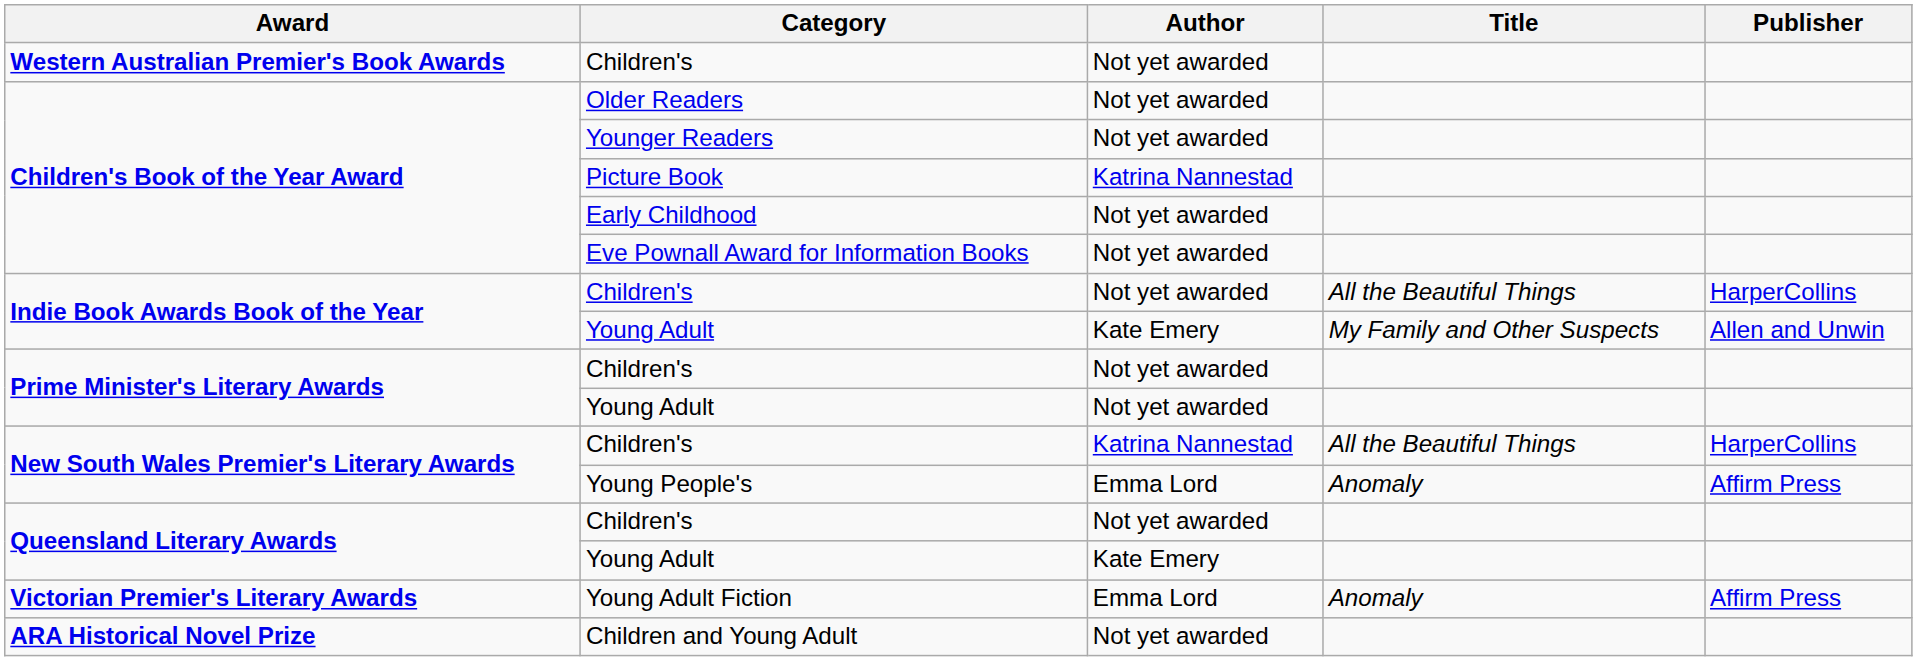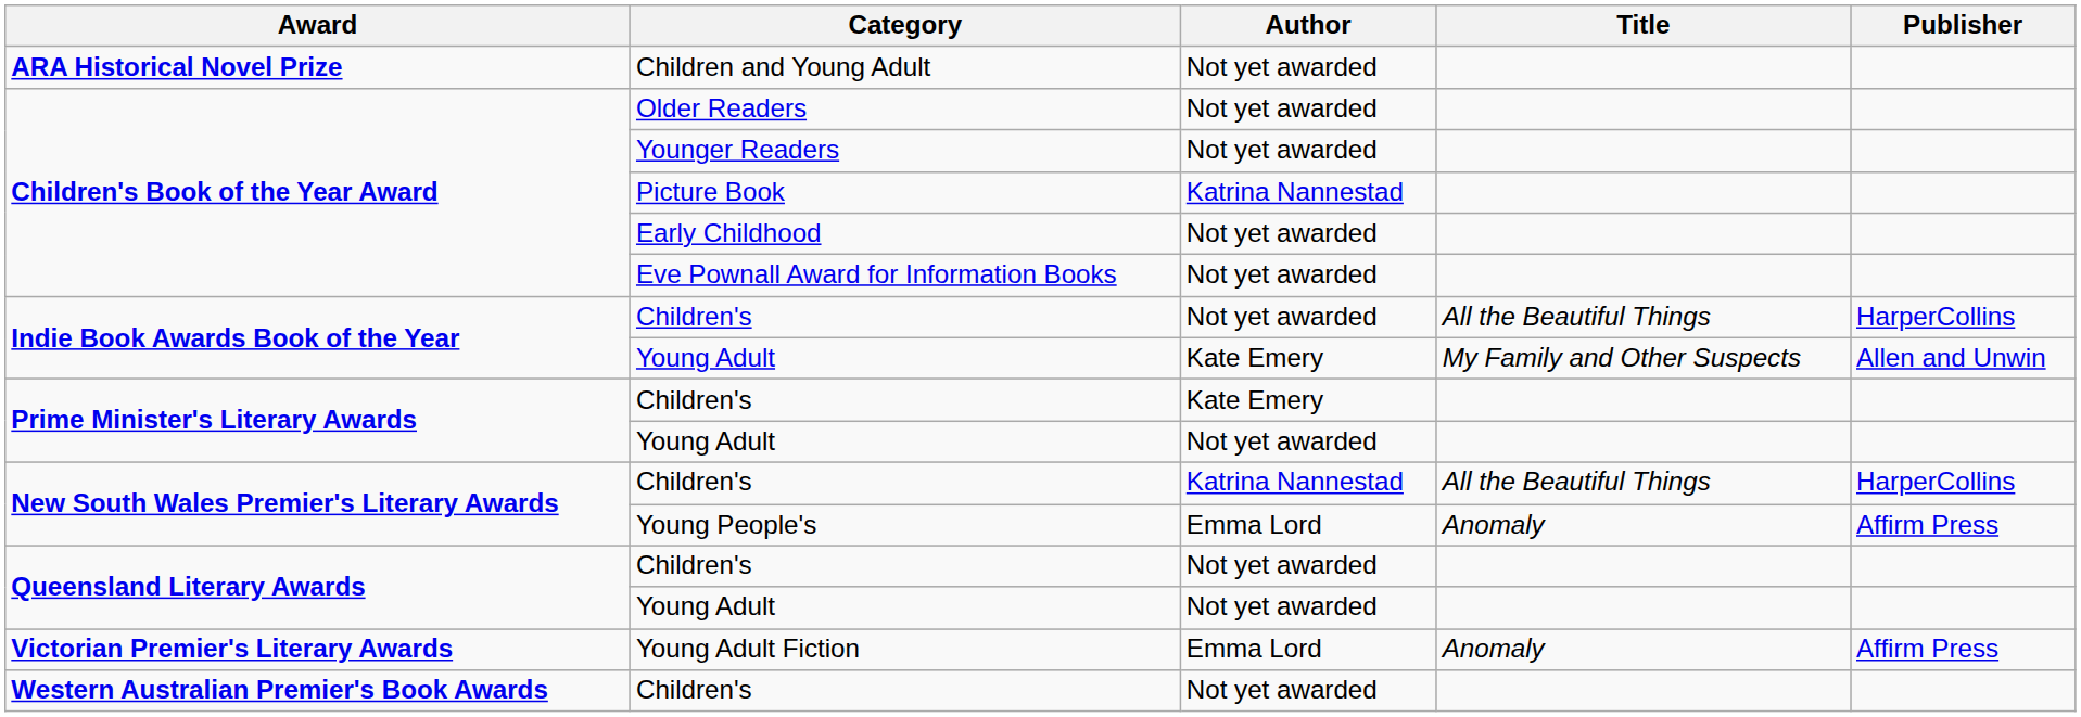 <table class="wikitable" width="100%">
 <tr>
 <th>Award</th>
 <th>Category</th>
 <th>Author</th>
 <th>Title</th>
 <th>Publisher</th>
 </tr>
 <tr>
-<td><strong><a href='#'>Western Australian Premier's Book Awards</a></strong></td>
-<td>Children's</td>
+<td><strong><a href='#'>ARA Historical Novel Prize</a></strong></td>
+<td>Children and Young Adult</td>
 <td>Not yet awarded</td>
 <td></td>
 <td></td>
 </tr>
 <tr>
 <td rowspan="5"><strong><a href='#'>Children's Book of the Year Award</a></strong></td>
 <td><a href='#'>Older Readers</a></td>
 <td>Not yet awarded</td>
 <td></td>
 <td></td>
 </tr>
 <tr>
 <td><a href='#'>Younger Readers</a></td>
 <td>Not yet awarded</td>
 <td></td>
 <td></td>
 </tr>
 <tr>
 <td><a href='#'>Picture Book</a></td>
 <td><a href='#'>Katrina Nannestad</a></td>
 <td></td>
 <td></td>
 </tr>
 <tr>
 <td><a href='#'>Early Childhood</a></td>
 <td>Not yet awarded</td>
 <td></td>
 <td></td>
 </tr>
 <tr>
 <td><a href='#'>Eve Pownall Award for Information Books</a></td>
 <td>Not yet awarded</td>
 <td></td>
 <td></td>
 </tr>
 <tr>
 <td rowspan=2><strong><a href='#'>Indie Book Awards Book of the Year</a></strong></td>
 <td><a href='#'>Children's</a></td>
 <td>Not yet awarded</td>
 <td><em>All the Beautiful Things</em></td>
 <td><a href='#'>HarperCollins</a></td>
 </tr>
 <tr>
 <td><a href='#'>Young Adult</a></td>
 <td>Kate Emery</td>
 <td><em>My Family and Other Suspects</em></td>
 <td><a href='#'>Allen and Unwin</a></td>
 </tr>
 <tr>
 <td rowspan="2"><strong><a href='#'>Prime Minister's Literary Awards</a></strong></td>
 <td>Children's</td>
-<td>Not yet awarded</td>
+<td>Kate Emery</td>
 <td></td>
 <td></td>
 </tr>
 <tr>
 <td>Young Adult</td>
 <td>Not yet awarded</td>
 <td></td>
 <td></td>
 </tr>
 <tr>
 <td rowspan="2"><strong><a href='#'>New South Wales Premier's Literary Awards</a></strong></td>
 <td>Children's</td>
 <td><a href='#'>Katrina Nannestad</a></td>
 <td><em>All the Beautiful Things</em></td>
 <td><a href='#'>HarperCollins</a></td>
 </tr>
 <tr>
 <td>Young People's</td>
 <td>Emma Lord</td>
 <td><em>Anomaly</em></td>
 <td><a href='#'>Affirm Press</a></td>
 </tr>
 <tr>
 <td rowspan="2"><strong><a href='#'>Queensland Literary Awards</a></strong></td>
 <td>Children's</td>
 <td>Not yet awarded</td>
 <td></td>
 <td></td>
 </tr>
 <tr>
 <td>Young Adult</td>
-<td>Kate Emery</td>
+<td>Not yet awarded</td>
 <td></td>
 <td></td>
 </tr>
 <tr>
 <td><strong><a href='#'>Victorian Premier's Literary Awards</a></strong></td>
 <td>Young Adult Fiction</td>
 <td>Emma Lord</td>
 <td><em>Anomaly</em></td>
 <td><a href='#'>Affirm Press</a></td>
 </tr>
 <tr>
-<td><strong><a href='#'>ARA Historical Novel Prize</a></strong></td>
-<td>Children and Young Adult</td>
+<td><strong><a href='#'>Western Australian Premier's Book Awards</a></strong></td>
+<td>Children's</td>
 <td>Not yet awarded</td>
 <td></td>
 <td></td>
 </tr>
 </table>
